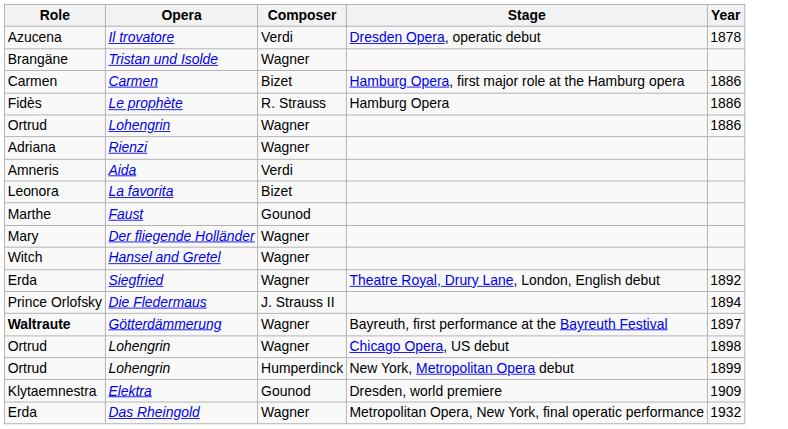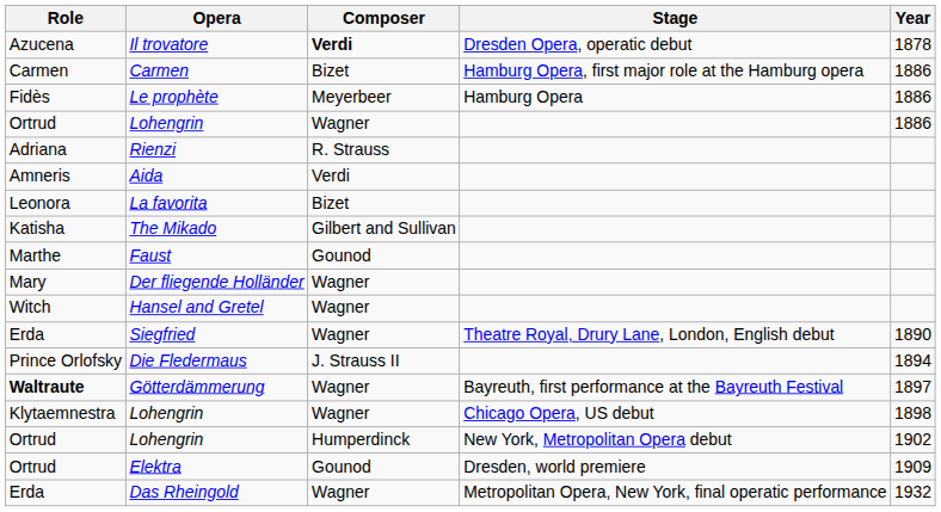 <table class="wikitable">
 <tr>
 <th>Role</th>
 <th>Opera</th>
 <th>Composer</th>
 <th>Stage</th>
 <th>Year</th>
 </tr>
 <tr>
 <td>Azucena</td>
 <td><em><a href='#'>Il trovatore</a></em></td>
-<td>Verdi</td>
+<td><strong>Verdi</strong></td>
 <td><a href='#'>Dresden Opera</a>, operatic debut</td>
 <td>1878</td>
-</tr>
-<tr>
-<td>Brangäne</td>
-<td><em><a href='#'>Tristan und Isolde</a></em></td>
-<td>Wagner</td>
-<td></td>
-<td></td>
 </tr>
 <tr>
 <td>Carmen</td>
 <td><em><a href='#'>Carmen</a></em></td>
 <td>Bizet</td>
 <td><a href='#'>Hamburg Opera</a>, first major role at the Hamburg opera</td>
 <td>1886</td>
 </tr>
 <tr>
 <td>Fidès</td>
 <td><em><a href='#'>Le prophète</a></em></td>
-<td>R. Strauss</td>
+<td>Meyerbeer</td>
 <td>Hamburg Opera</td>
 <td>1886</td>
 </tr>
 <tr>
 <td>Ortrud</td>
 <td><em><a href='#'>Lohengrin</a></em></td>
 <td>Wagner</td>
 <td></td>
 <td>1886</td>
 </tr>
 <tr>
 <td>Adriana</td>
 <td><em><a href='#'>Rienzi</a></em></td>
-<td>Wagner</td>
+<td>R. Strauss</td>
 <td></td>
 <td></td>
 </tr>
 <tr>
 <td>Amneris</td>
 <td><em><a href='#'>Aida</a></em></td>
 <td>Verdi</td>
 <td></td>
 <td></td>
 </tr>
 <tr>
 <td>Leonora</td>
 <td><em><a href='#'>La favorita</a></em></td>
 <td>Bizet</td>
+<td></td>
+<td></td>
+</tr>
+<tr>
+<td>Katisha</td>
+<td><em><a href='#'>The Mikado</a></em></td>
+<td>Gilbert and Sullivan</td>
 <td></td>
 <td></td>
 </tr>
 <tr>
 <td>Marthe</td>
 <td><em><a href='#'>Faust</a></em></td>
 <td>Gounod</td>
 <td></td>
 <td></td>
 </tr>
 <tr>
 <td>Mary</td>
 <td><em><a href='#'>Der fliegende Holländer</a></em></td>
 <td>Wagner</td>
 <td></td>
 <td></td>
 </tr>
 <tr>
 <td>Witch</td>
 <td><em><a href='#'>Hansel and Gretel</a></em></td>
 <td>Wagner</td>
 <td></td>
 <td></td>
 </tr>
 <tr>
 <td>Erda</td>
 <td><em><a href='#'>Siegfried</a></em></td>
 <td>Wagner</td>
 <td><a href='#'>Theatre Royal, Drury Lane</a>, London, English debut</td>
-<td>1892</td>
+<td>1890</td>
 </tr>
 <tr>
 <td>Prince Orlofsky</td>
 <td><em><a href='#'>Die Fledermaus</a></em></td>
 <td>J. Strauss II</td>
 <td></td>
 <td>1894</td>
 </tr>
 <tr>
 <td><strong>Waltraute</strong></td>
 <td><em><a href='#'>Götterdämmerung</a></em></td>
 <td>Wagner</td>
 <td>Bayreuth, first performance at the <a href='#'>Bayreuth Festival</a></td>
 <td>1897</td>
 </tr>
 <tr>
-<td>Ortrud</td>
+<td>Klytaemnestra</td>
 <td><em>Lohengrin</em></td>
 <td>Wagner</td>
 <td><a href='#'>Chicago Opera</a>, US debut</td>
 <td>1898</td>
 </tr>
 <tr>
 <td>Ortrud</td>
 <td><em>Lohengrin</em></td>
 <td>Humperdinck</td>
 <td>New York, <a href='#'>Metropolitan Opera</a> debut</td>
-<td>1899</td>
+<td>1902</td>
 </tr>
 <tr>
-<td>Klytaemnestra</td>
+<td>Ortrud</td>
 <td><em><a href='#'>Elektra</a></em></td>
 <td>Gounod</td>
 <td>Dresden, world premiere</td>
 <td>1909</td>
 </tr>
 <tr>
 <td>Erda</td>
 <td><em><a href='#'>Das Rheingold</a></em></td>
 <td>Wagner</td>
 <td>Metropolitan Opera, New York, final operatic performance</td>
 <td>1932</td>
 </tr>
 </table>
